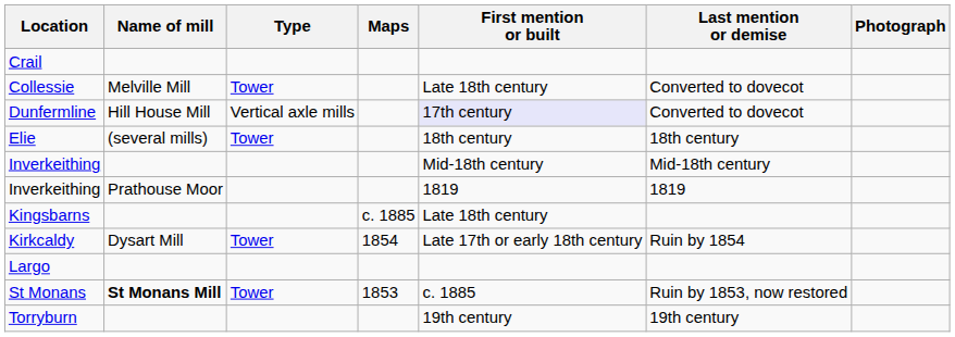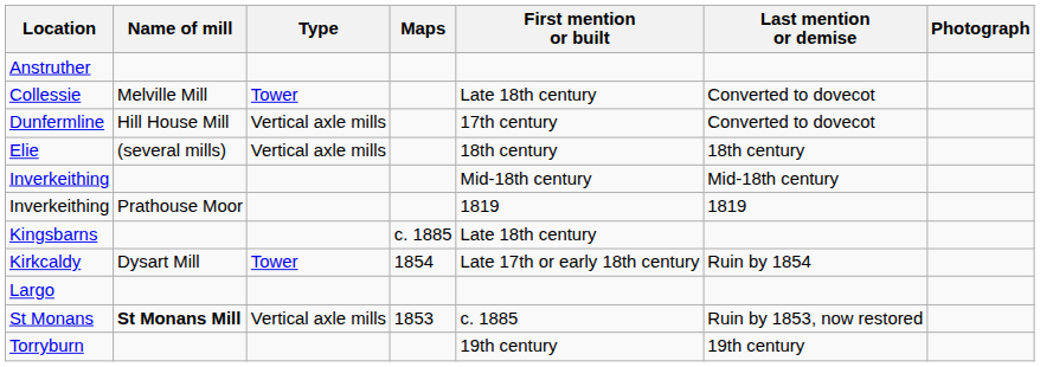 <table class="wikitable">
 <tr>
 <th>Location</th>
 <th>Name of mill</th>
 <th>Type</th>
 <th>Maps</th>
 <th>First mention<br>or built</th>
 <th>Last mention<br> or demise</th>
 <th>Photograph</th>
 </tr>
 <tr>
-<td><a href='#'>Crail</a></td>
+<td><a href='#'>Anstruther</a></td>
 <td></td>
 <td></td>
 <td></td>
 <td></td>
 <td></td>
 <td></td>
 </tr>
 <tr>
 <td><a href='#'>Collessie</a></td>
 <td>Melville Mill<br></td>
 <td><a href='#'>Tower</a></td>
 <td></td>
 <td>Late 18th century</td>
 <td>Converted to dovecot</td>
 <td></td>
 </tr>
 <tr>
 <td><a href='#'>Dunfermline</a></td>
 <td>Hill House Mill<br></td>
 <td>Vertical axle mills</td>
 <td></td>
-<td style="background: lavender;">17th century</td>
+<td>17th century</td>
 <td>Converted to dovecot</td>
 <td></td>
 </tr>
 <tr>
 <td><a href='#'>Elie</a></td>
 <td>(several mills)</td>
-<td><a href='#'>Tower</a></td>
+<td>Vertical axle mills</td>
 <td></td>
 <td>18th century</td>
 <td>18th century</td>
 <td></td>
 </tr>
 <tr>
 <td><a href='#'>Inverkeithing</a></td>
 <td></td>
 <td></td>
 <td></td>
 <td>Mid-18th century</td>
 <td>Mid-18th century</td>
 <td></td>
 </tr>
 <tr>
 <td>Inverkeithing</td>
 <td>Prathouse Moor</td>
 <td></td>
 <td></td>
 <td>1819</td>
 <td>1819</td>
 <td></td>
 </tr>
 <tr>
 <td><a href='#'>Kingsbarns</a></td>
 <td></td>
 <td></td>
 <td>c. 1885</td>
 <td>Late 18th century</td>
 <td></td>
 <td></td>
 </tr>
 <tr>
 <td><a href='#'>Kirkcaldy</a></td>
 <td>Dysart Mill<br></td>
 <td><a href='#'>Tower</a></td>
 <td>1854</td>
 <td>Late 17th or early 18th century</td>
 <td>Ruin by 1854</td>
 <td></td>
 </tr>
 <tr>
 <td><a href='#'>Largo</a></td>
 <td></td>
 <td></td>
 <td></td>
 <td></td>
 <td></td>
 <td></td>
 </tr>
 <tr>
 <td><a href='#'>St Monans</a></td>
 <td><strong>St Monans Mill</strong><br></td>
-<td><a href='#'>Tower</a></td>
+<td>Vertical axle mills</td>
 <td>1853</td>
 <td>c. 1885</td>
 <td>Ruin by 1853, now restored</td>
 <td></td>
 </tr>
 <tr>
 <td><a href='#'>Torryburn</a></td>
 <td></td>
 <td></td>
 <td></td>
 <td>19th century</td>
 <td>19th century</td>
 <td></td>
 </tr>
 </table>
